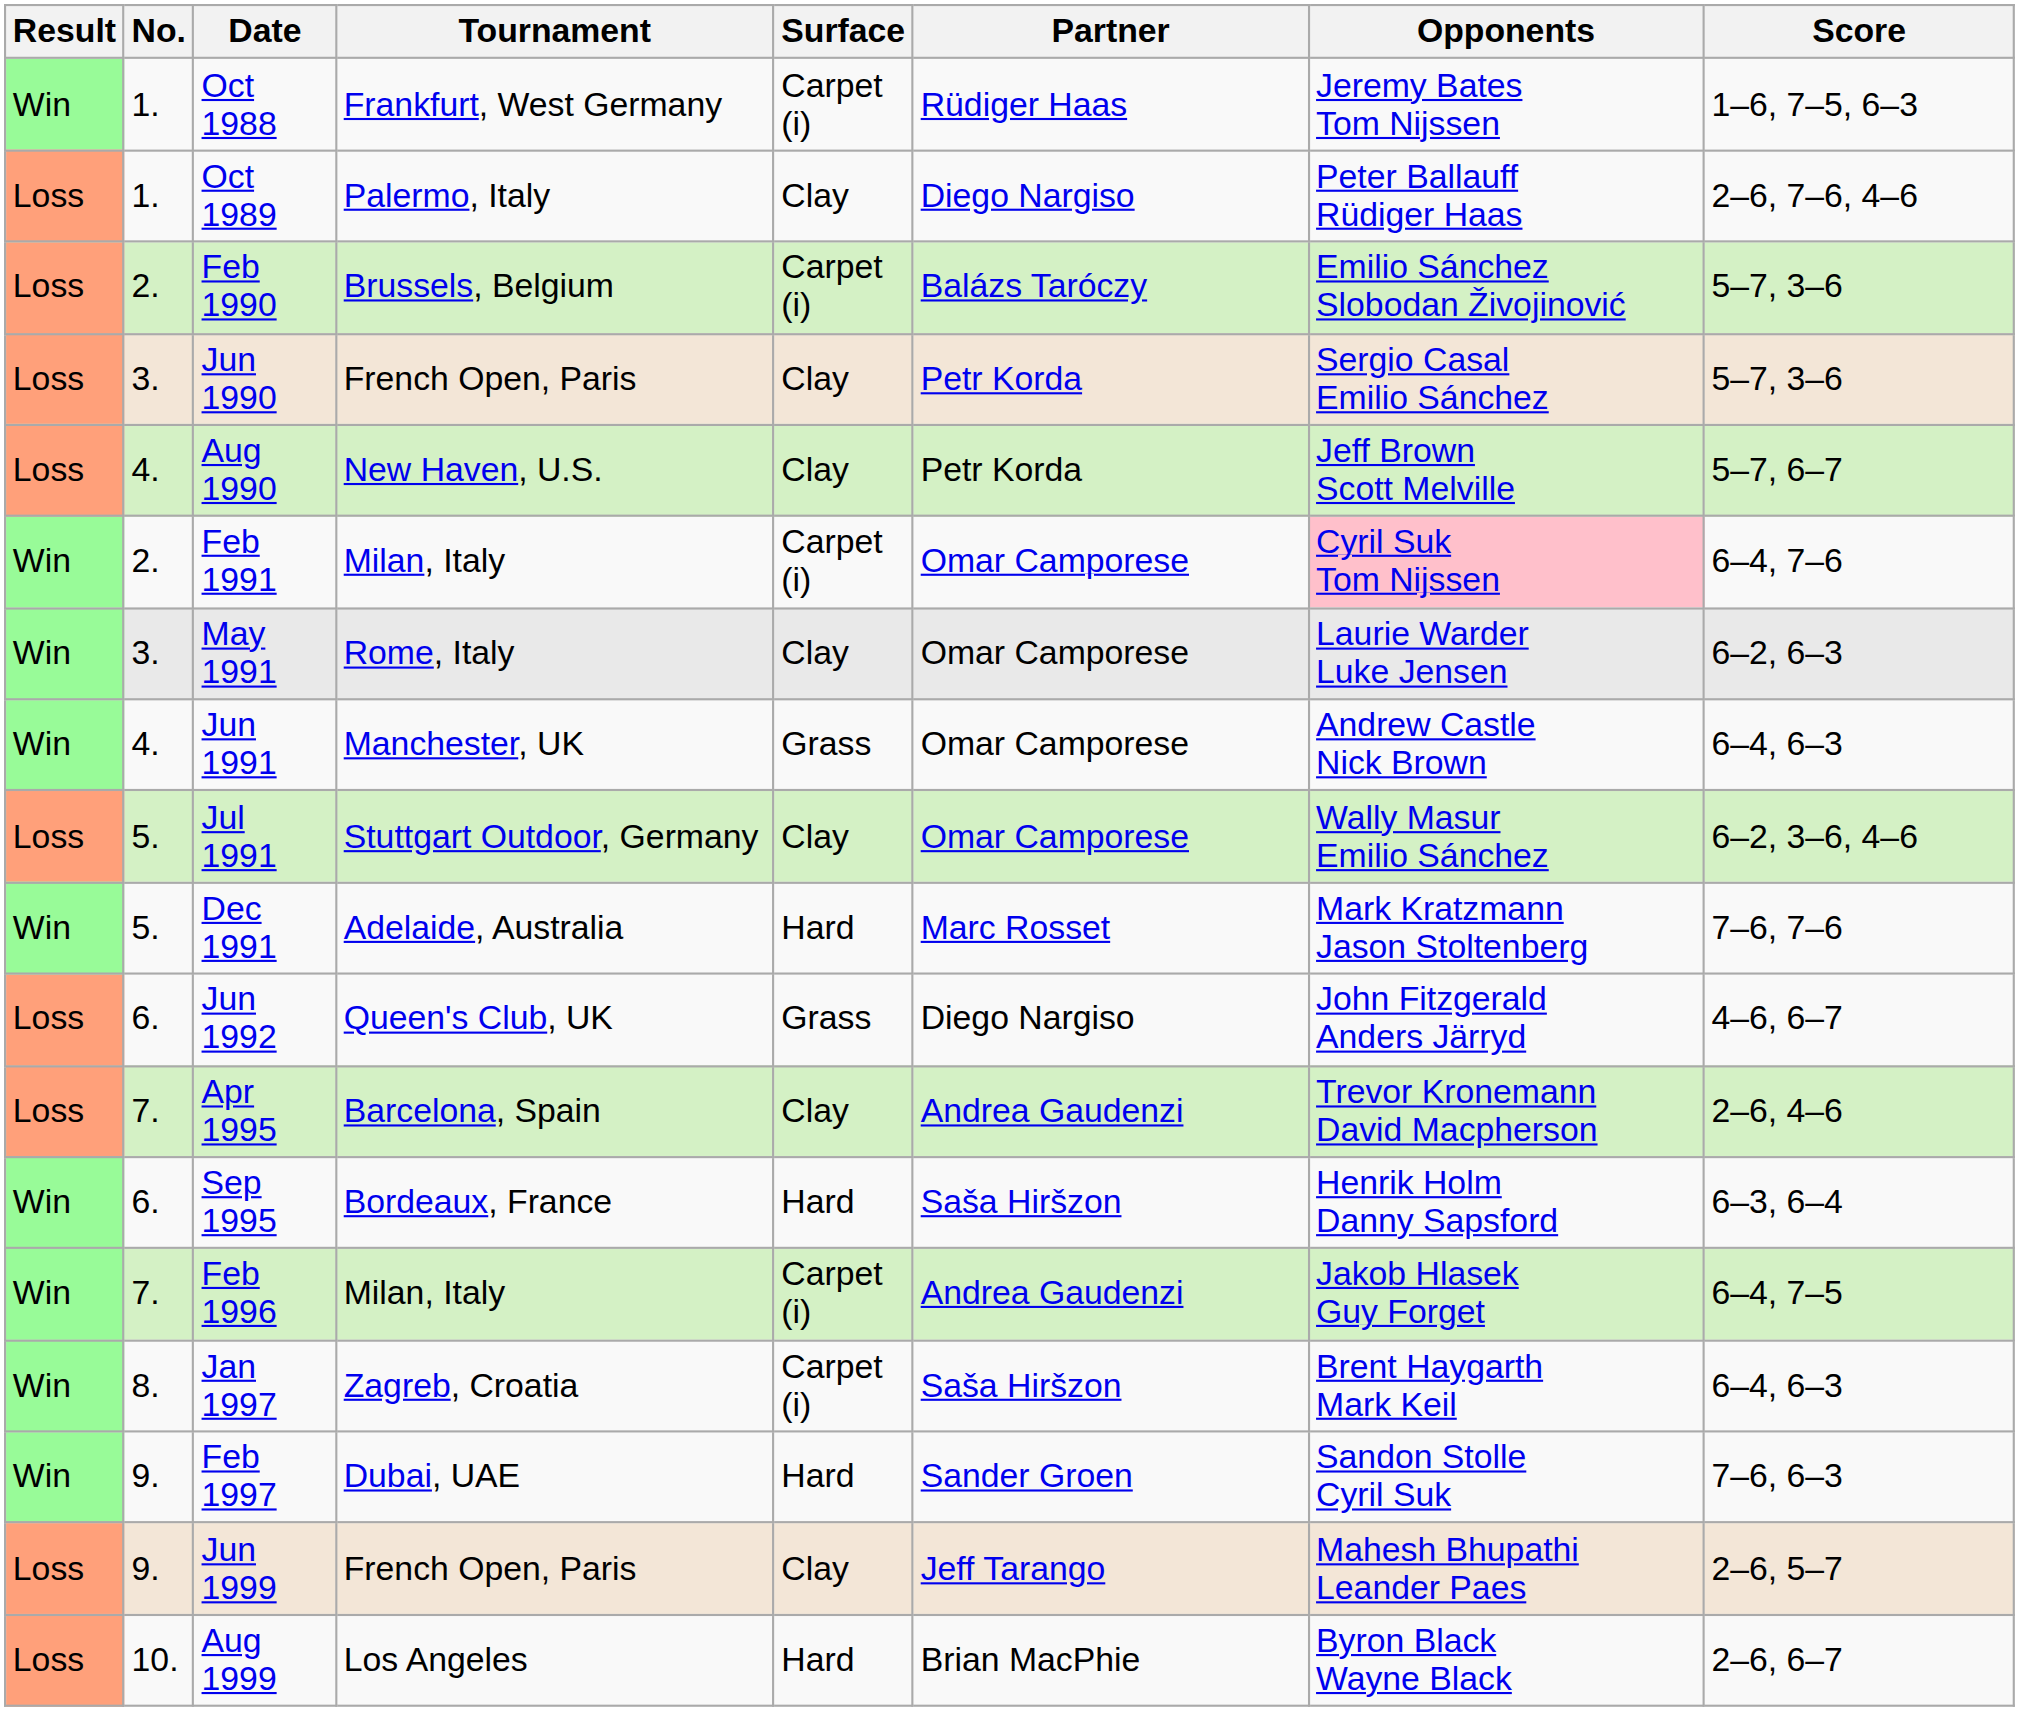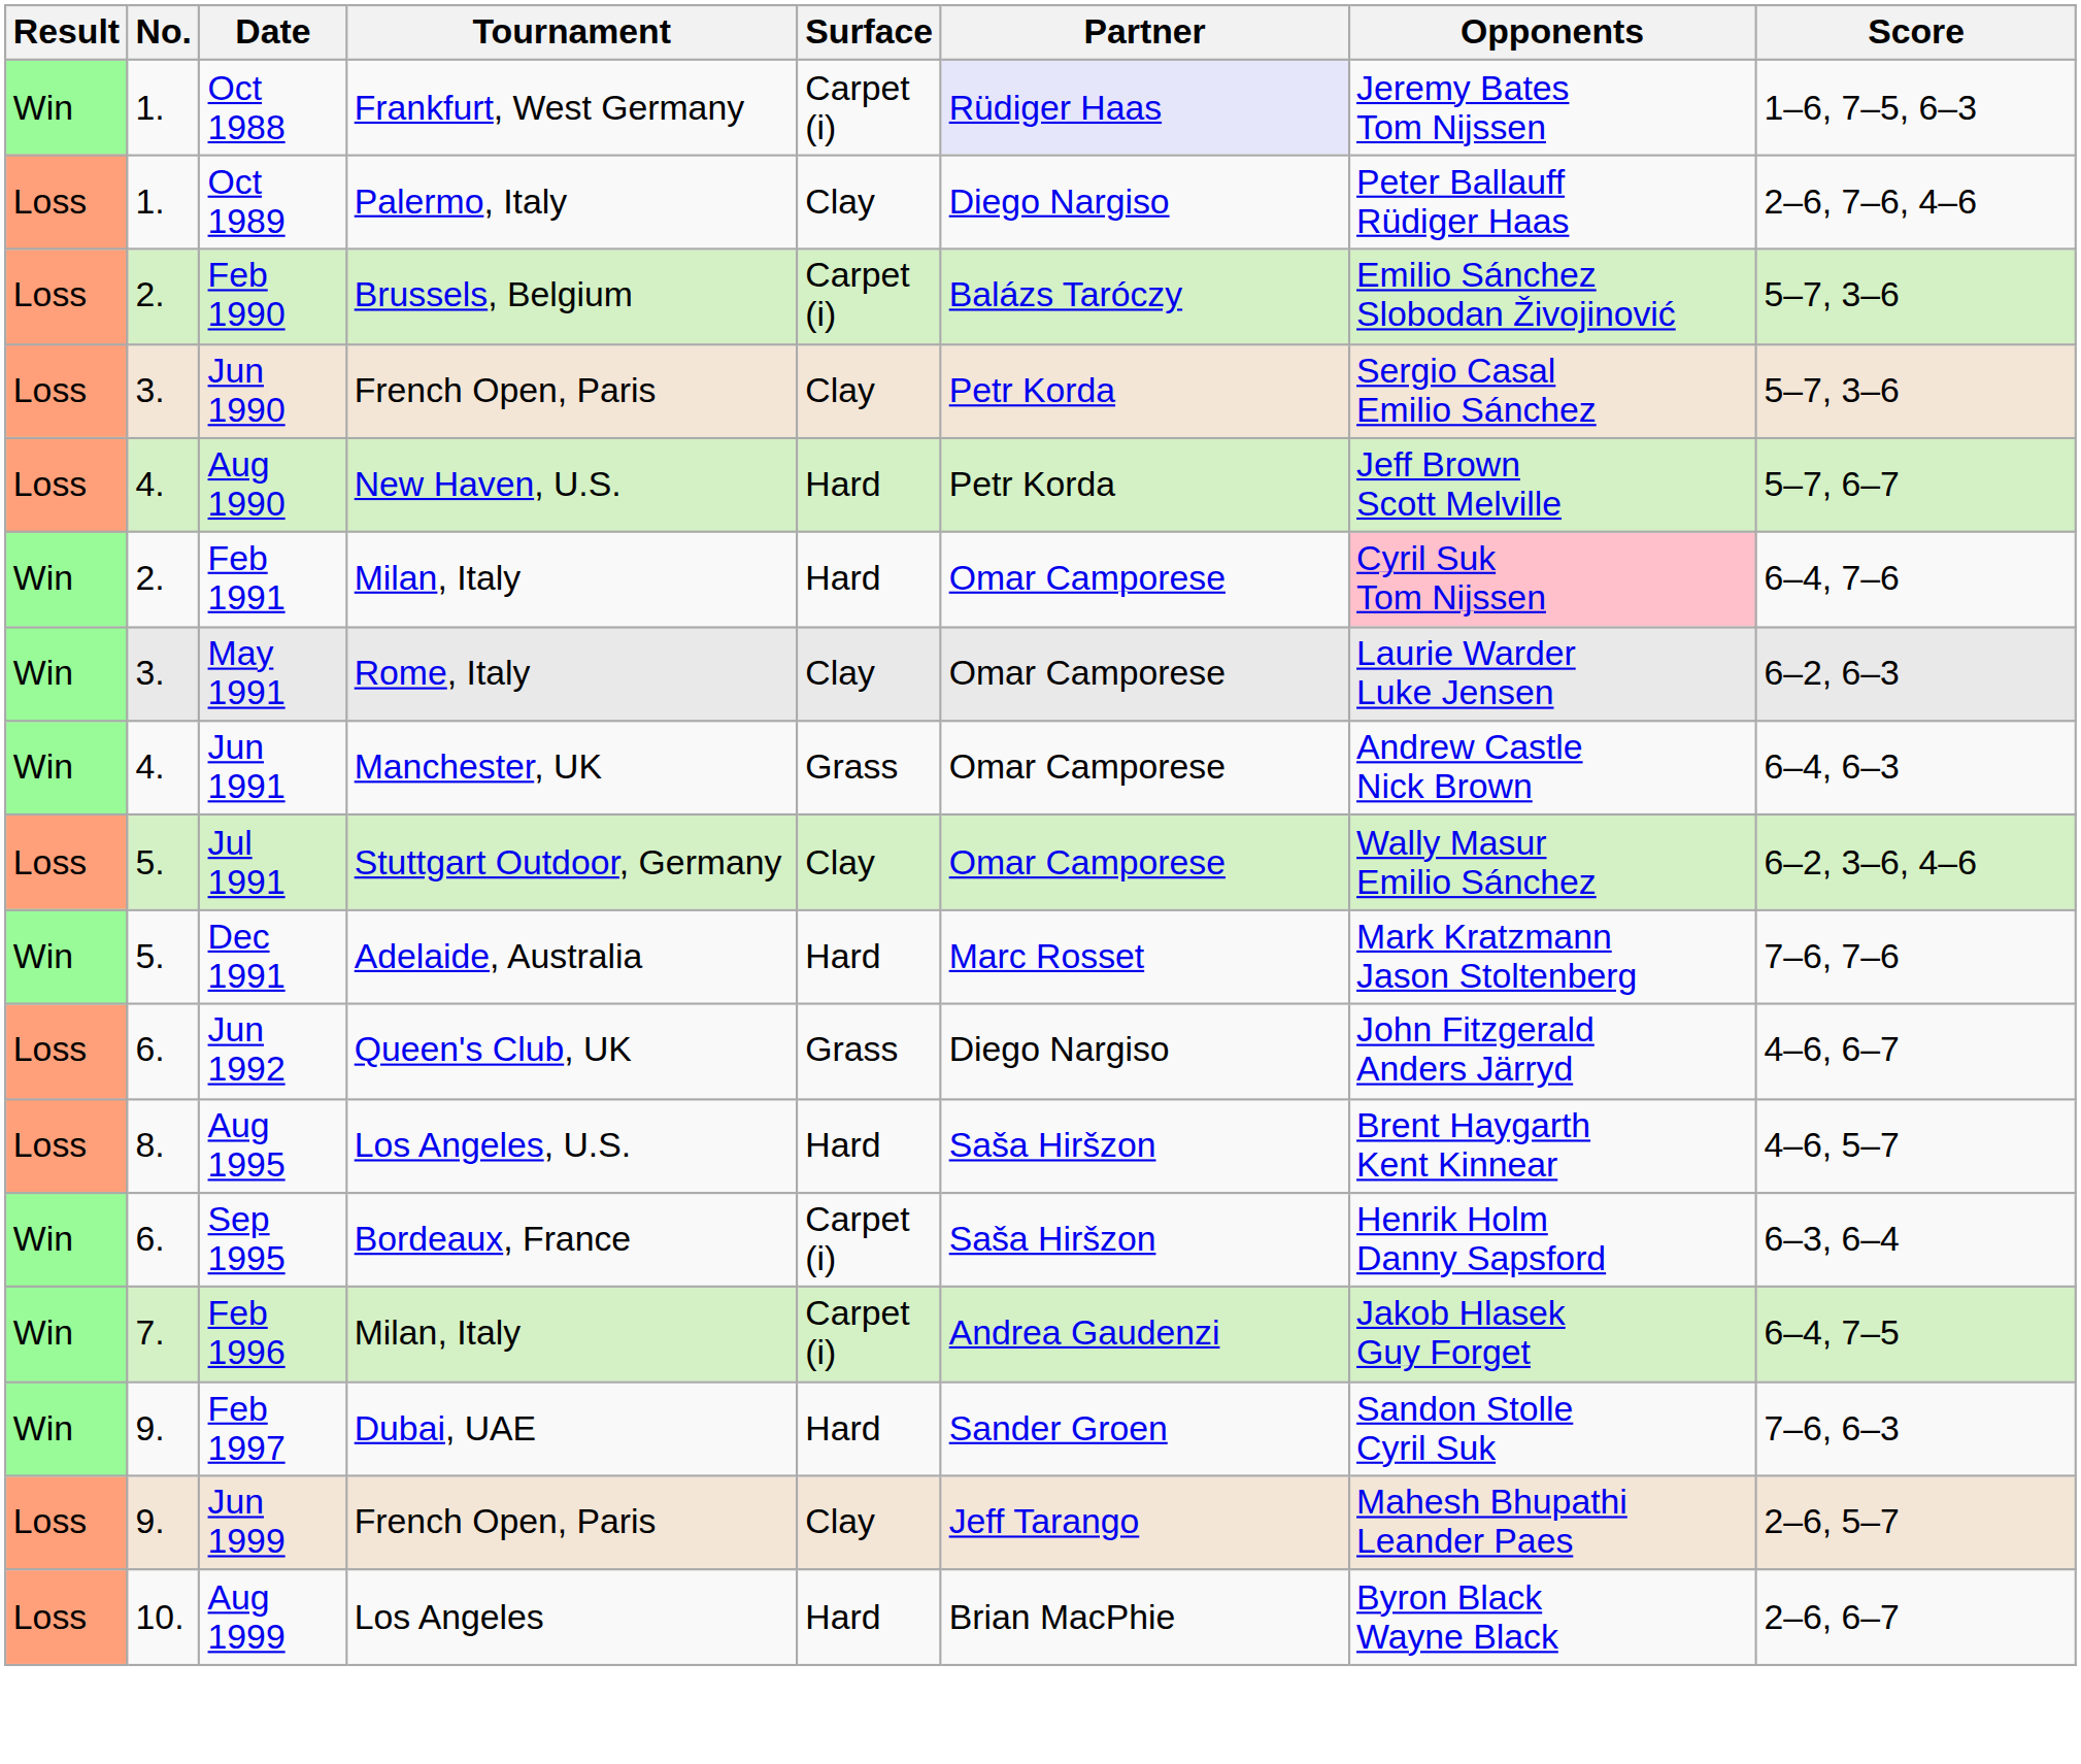 <table class="sortable wikitable">
 <tr>
 <th style="width:40px">Result</th>
 <th style="width:20px" class="unsortable">No.</th>
 <th style="width:60px">Date</th>
 <th style="width:200px">Tournament</th>
 <th style="width:50px">Surface</th>
 <th style="width:180px">Partner</th>
 <th style="width:180px">Opponents</th>
 <th style="width:140px" class="unsortable">Score</th>
 </tr>
 <tr>
 <td style="background:#98fb98;">Win</td>
 <td>1.</td>
 <td><a href='#'>Oct 1988</a></td>
 <td><a href='#'>Frankfurt</a>, West Germany</td>
 <td>Carpet (i)</td>
-<td> <a href='#'>Rüdiger Haas</a></td>
+<td style="background: lavender;"> <a href='#'>Rüdiger Haas</a></td>
 <td> <a href='#'>Jeremy Bates</a><br> <a href='#'>Tom Nijssen</a></td>
 <td>1–6, 7–5, 6–3</td>
 </tr>
 <tr>
 <td style="background:#ffa07a;">Loss</td>
 <td>1.</td>
 <td><a href='#'>Oct 1989</a></td>
 <td><a href='#'>Palermo</a>, Italy</td>
 <td>Clay</td>
 <td> <a href='#'>Diego Nargiso</a></td>
 <td> <a href='#'>Peter Ballauff</a><br> <a href='#'>Rüdiger Haas</a></td>
 <td>2–6, 7–6, 4–6</td>
 </tr>
 <tr style="background:#d4f1c5;">
 <td style="background:#ffa07a;">Loss</td>
 <td>2.</td>
 <td><a href='#'>Feb 1990</a></td>
 <td><a href='#'>Brussels</a>, Belgium</td>
 <td>Carpet (i)</td>
 <td> <a href='#'>Balázs Taróczy</a></td>
 <td> <a href='#'>Emilio Sánchez</a><br> <a href='#'>Slobodan Živojinović</a></td>
 <td>5–7, 3–6</td>
 </tr>
 <tr style="background:#f3e6d7;">
 <td style="background:#ffa07a;">Loss</td>
 <td>3.</td>
 <td><a href='#'>Jun 1990</a></td>
 <td>French Open, Paris</td>
 <td>Clay</td>
 <td> <a href='#'>Petr Korda</a></td>
 <td> <a href='#'>Sergio Casal</a><br> <a href='#'>Emilio Sánchez</a></td>
 <td>5–7, 3–6</td>
 </tr>
 <tr style="background:#d4f1c5;">
 <td style="background:#ffa07a;">Loss</td>
 <td>4.</td>
 <td><a href='#'>Aug 1990</a></td>
 <td><a href='#'>New Haven</a>, U.S.</td>
-<td>Clay</td>
+<td>Hard</td>
 <td> Petr Korda</td>
 <td> <a href='#'>Jeff Brown</a><br> <a href='#'>Scott Melville</a></td>
 <td>5–7, 6–7</td>
 </tr>
 <tr>
 <td style="background:#98fb98;">Win</td>
 <td>2.</td>
 <td><a href='#'>Feb 1991</a></td>
 <td><a href='#'>Milan</a>, Italy</td>
-<td>Carpet (i)</td>
+<td>Hard</td>
 <td> <a href='#'>Omar Camporese</a></td>
 <td style="background: pink;"> <a href='#'>Cyril Suk</a><br> <a href='#'>Tom Nijssen</a></td>
 <td>6–4, 7–6</td>
 </tr>
 <tr style="background:#e9e9e9;">
 <td style="background:#98fb98;">Win</td>
 <td>3.</td>
 <td><a href='#'>May 1991</a></td>
 <td><a href='#'>Rome</a>, Italy</td>
 <td>Clay</td>
 <td> Omar Camporese</td>
 <td> <a href='#'>Laurie Warder</a><br> <a href='#'>Luke Jensen</a></td>
 <td>6–2, 6–3</td>
 </tr>
 <tr>
 <td style="background:#98fb98;">Win</td>
 <td>4.</td>
 <td><a href='#'>Jun 1991</a></td>
 <td><a href='#'>Manchester</a>, UK</td>
 <td>Grass</td>
 <td> Omar Camporese</td>
 <td> <a href='#'>Andrew Castle</a><br> <a href='#'>Nick Brown</a></td>
 <td>6–4, 6–3</td>
 </tr>
 <tr style="background:#d4f1c5;">
 <td style="background:#ffa07a;">Loss</td>
 <td>5.</td>
 <td><a href='#'>Jul 1991</a></td>
 <td><a href='#'>Stuttgart Outdoor</a>, Germany</td>
 <td>Clay</td>
 <td> <a href='#'>Omar Camporese</a></td>
 <td> <a href='#'>Wally Masur</a><br> <a href='#'>Emilio Sánchez</a></td>
 <td>6–2, 3–6, 4–6</td>
 </tr>
 <tr>
 <td style="background:#98fb98;">Win</td>
 <td>5.</td>
 <td><a href='#'>Dec 1991</a></td>
 <td><a href='#'>Adelaide</a>, Australia</td>
 <td>Hard</td>
 <td> <a href='#'>Marc Rosset</a></td>
 <td> <a href='#'>Mark Kratzmann</a><br> <a href='#'>Jason Stoltenberg</a></td>
 <td>7–6, 7–6</td>
 </tr>
 <tr>
 <td style="background:#ffa07a;">Loss</td>
 <td>6.</td>
 <td><a href='#'>Jun 1992</a></td>
 <td><a href='#'>Queen's Club</a>, UK</td>
 <td>Grass</td>
 <td> Diego Nargiso</td>
 <td> <a href='#'>John Fitzgerald</a><br> <a href='#'>Anders Järryd</a></td>
 <td>4–6, 6–7</td>
 </tr>
-<tr style="background:#d4f1c5;">
+<tr>
 <td style="background:#ffa07a;">Loss</td>
-<td>7.</td>
-<td><a href='#'>Apr 1995</a></td>
-<td><a href='#'>Barcelona</a>, Spain</td>
-<td>Clay</td>
-<td> <a href='#'>Andrea Gaudenzi</a></td>
-<td> <a href='#'>Trevor Kronemann</a><br> <a href='#'>David Macpherson</a></td>
-<td>2–6, 4–6</td>
+<td>8.</td>
+<td><a href='#'>Aug 1995</a></td>
+<td><a href='#'>Los Angeles</a>, U.S.</td>
+<td>Hard</td>
+<td> <a href='#'>Saša Hiršzon</a></td>
+<td> <a href='#'>Brent Haygarth</a><br> <a href='#'>Kent Kinnear</a></td>
+<td>4–6, 5–7</td>
 </tr>
 <tr>
 <td style="background:#98fb98;">Win</td>
 <td>6.</td>
 <td><a href='#'>Sep 1995</a></td>
 <td><a href='#'>Bordeaux</a>, France</td>
-<td>Hard</td>
+<td>Carpet (i)</td>
 <td> <a href='#'>Saša Hiršzon</a></td>
 <td> <a href='#'>Henrik Holm</a><br> <a href='#'>Danny Sapsford</a></td>
 <td>6–3, 6–4</td>
 </tr>
 <tr style="background:#d4f1c5;">
 <td style="background:#98fb98;">Win</td>
 <td>7.</td>
 <td><a href='#'>Feb 1996</a></td>
 <td>Milan, Italy</td>
 <td>Carpet (i)</td>
 <td> <a href='#'>Andrea Gaudenzi</a></td>
 <td> <a href='#'>Jakob Hlasek</a><br> <a href='#'>Guy Forget</a></td>
 <td>6–4, 7–5</td>
-</tr>
-<tr>
-<td style="background:#98fb98;">Win</td>
-<td>8.</td>
-<td><a href='#'>Jan 1997</a></td>
-<td><a href='#'>Zagreb</a>, Croatia</td>
-<td>Carpet (i)</td>
-<td> <a href='#'>Saša Hiršzon</a></td>
-<td> <a href='#'>Brent Haygarth</a><br> <a href='#'>Mark Keil</a></td>
-<td>6–4, 6–3</td>
 </tr>
 <tr>
 <td style="background:#98fb98;">Win</td>
 <td>9.</td>
 <td><a href='#'>Feb 1997</a></td>
 <td><a href='#'>Dubai</a>, UAE</td>
 <td>Hard</td>
 <td> <a href='#'>Sander Groen</a></td>
 <td> <a href='#'>Sandon Stolle</a><br> <a href='#'>Cyril Suk</a></td>
 <td>7–6, 6–3</td>
 </tr>
 <tr style="background:#f3e6d7;">
 <td style="background:#ffa07a;">Loss</td>
 <td>9.</td>
 <td><a href='#'>Jun 1999</a></td>
 <td>French Open, Paris</td>
 <td>Clay</td>
 <td> <a href='#'>Jeff Tarango</a></td>
 <td> <a href='#'>Mahesh Bhupathi</a><br> <a href='#'>Leander Paes</a></td>
 <td>2–6, 5–7</td>
 </tr>
 <tr>
 <td style="background:#ffa07a;">Loss</td>
 <td>10.</td>
 <td><a href='#'>Aug 1999</a></td>
 <td>Los Angeles</td>
 <td>Hard</td>
 <td> Brian MacPhie</td>
 <td> <a href='#'>Byron Black</a><br> <a href='#'>Wayne Black</a></td>
 <td>2–6, 6–7</td>
 </tr>
 </table>
